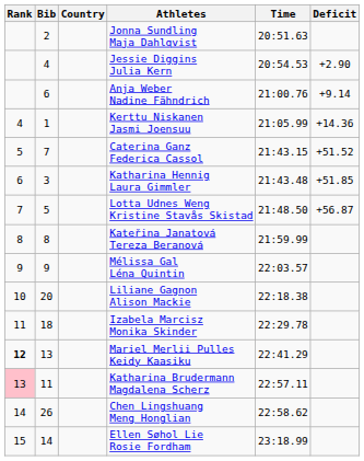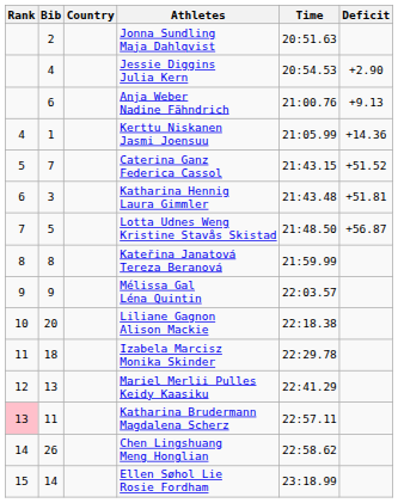 <table class="wikitable sortable" style="text-align:center">
 <tr>
 <th>Rank</th>
 <th>Bib</th>
 <th>Country</th>
 <th>Athletes</th>
 <th>Time</th>
 <th>Deficit</th>
 </tr>
 <tr>
 <td></td>
 <td>2</td>
 <td align=left></td>
 <td align=left><a href='#'>Jonna Sundling</a><br><a href='#'>Maja Dahlqvist</a></td>
 <td>20:51.63</td>
 <td></td>
 </tr>
 <tr>
 <td></td>
 <td>4</td>
 <td align=left></td>
 <td align=left><a href='#'>Jessie Diggins</a><br><a href='#'>Julia Kern</a></td>
 <td>20:54.53</td>
 <td>+2.90</td>
 </tr>
 <tr>
 <td></td>
 <td>6</td>
 <td align=left></td>
 <td align=left><a href='#'>Anja Weber</a><br><a href='#'>Nadine Fähndrich</a></td>
 <td>21:00.76</td>
-<td>+9.14</td>
+<td>+9.13</td>
 </tr>
 <tr>
 <td>4</td>
 <td>1</td>
 <td align=left></td>
 <td align=left><a href='#'>Kerttu Niskanen</a><br><a href='#'>Jasmi Joensuu</a></td>
 <td>21:05.99</td>
 <td>+14.36</td>
 </tr>
 <tr>
 <td>5</td>
 <td>7</td>
 <td align=left></td>
 <td align=left><a href='#'>Caterina Ganz</a><br><a href='#'>Federica Cassol</a></td>
 <td>21:43.15</td>
 <td>+51.52</td>
 </tr>
 <tr>
 <td>6</td>
 <td>3</td>
 <td align=left></td>
 <td align=left><a href='#'>Katharina Hennig</a><br><a href='#'>Laura Gimmler</a></td>
 <td>21:43.48</td>
-<td>+51.85</td>
+<td>+51.81</td>
 </tr>
 <tr>
 <td>7</td>
 <td>5</td>
 <td align=left></td>
 <td align=left><a href='#'>Lotta Udnes Weng</a><br><a href='#'>Kristine Stavås Skistad</a></td>
 <td>21:48.50</td>
 <td>+56.87</td>
 </tr>
 <tr>
 <td>8</td>
 <td>8</td>
 <td align=left></td>
 <td align=left><a href='#'>Kateřina Janatová</a><br><a href='#'>Tereza Beranová</a></td>
 <td>21:59.99</td>
 <td></td>
 </tr>
 <tr>
 <td>9</td>
 <td>9</td>
 <td align=left></td>
 <td align=left><a href='#'>Mélissa Gal</a><br><a href='#'>Léna Quintin</a></td>
 <td>22:03.57</td>
 <td></td>
 </tr>
 <tr>
 <td>10</td>
 <td>20</td>
 <td align=left></td>
 <td align=left><a href='#'>Liliane Gagnon</a><br><a href='#'>Alison Mackie</a></td>
 <td>22:18.38</td>
 <td></td>
 </tr>
 <tr>
 <td>11</td>
 <td>18</td>
 <td align=left></td>
 <td align=left><a href='#'>Izabela Marcisz</a><br><a href='#'>Monika Skinder</a></td>
 <td>22:29.78</td>
 <td></td>
 </tr>
 <tr>
-<td><strong>12</strong></td>
+<td>12</td>
 <td>13</td>
 <td align=left></td>
 <td align=left><a href='#'>Mariel Merlii Pulles</a><br><a href='#'>Keidy Kaasiku</a></td>
 <td>22:41.29</td>
 <td></td>
 </tr>
 <tr>
 <td style="background: pink;">13</td>
 <td>11</td>
 <td align=left></td>
 <td align=left><a href='#'>Katharina Brudermann</a><br><a href='#'>Magdalena Scherz</a></td>
 <td>22:57.11</td>
 <td></td>
 </tr>
 <tr>
 <td>14</td>
 <td>26</td>
 <td align=left></td>
 <td align=left><a href='#'>Chen Lingshuang</a><br><a href='#'>Meng Honglian</a></td>
 <td>22:58.62</td>
 <td></td>
 </tr>
 <tr>
 <td>15</td>
 <td>14</td>
 <td align=left></td>
 <td align=left><a href='#'>Ellen Søhol Lie</a><br><a href='#'>Rosie Fordham</a></td>
 <td>23:18.99</td>
 <td></td>
 </tr>
 </table>
